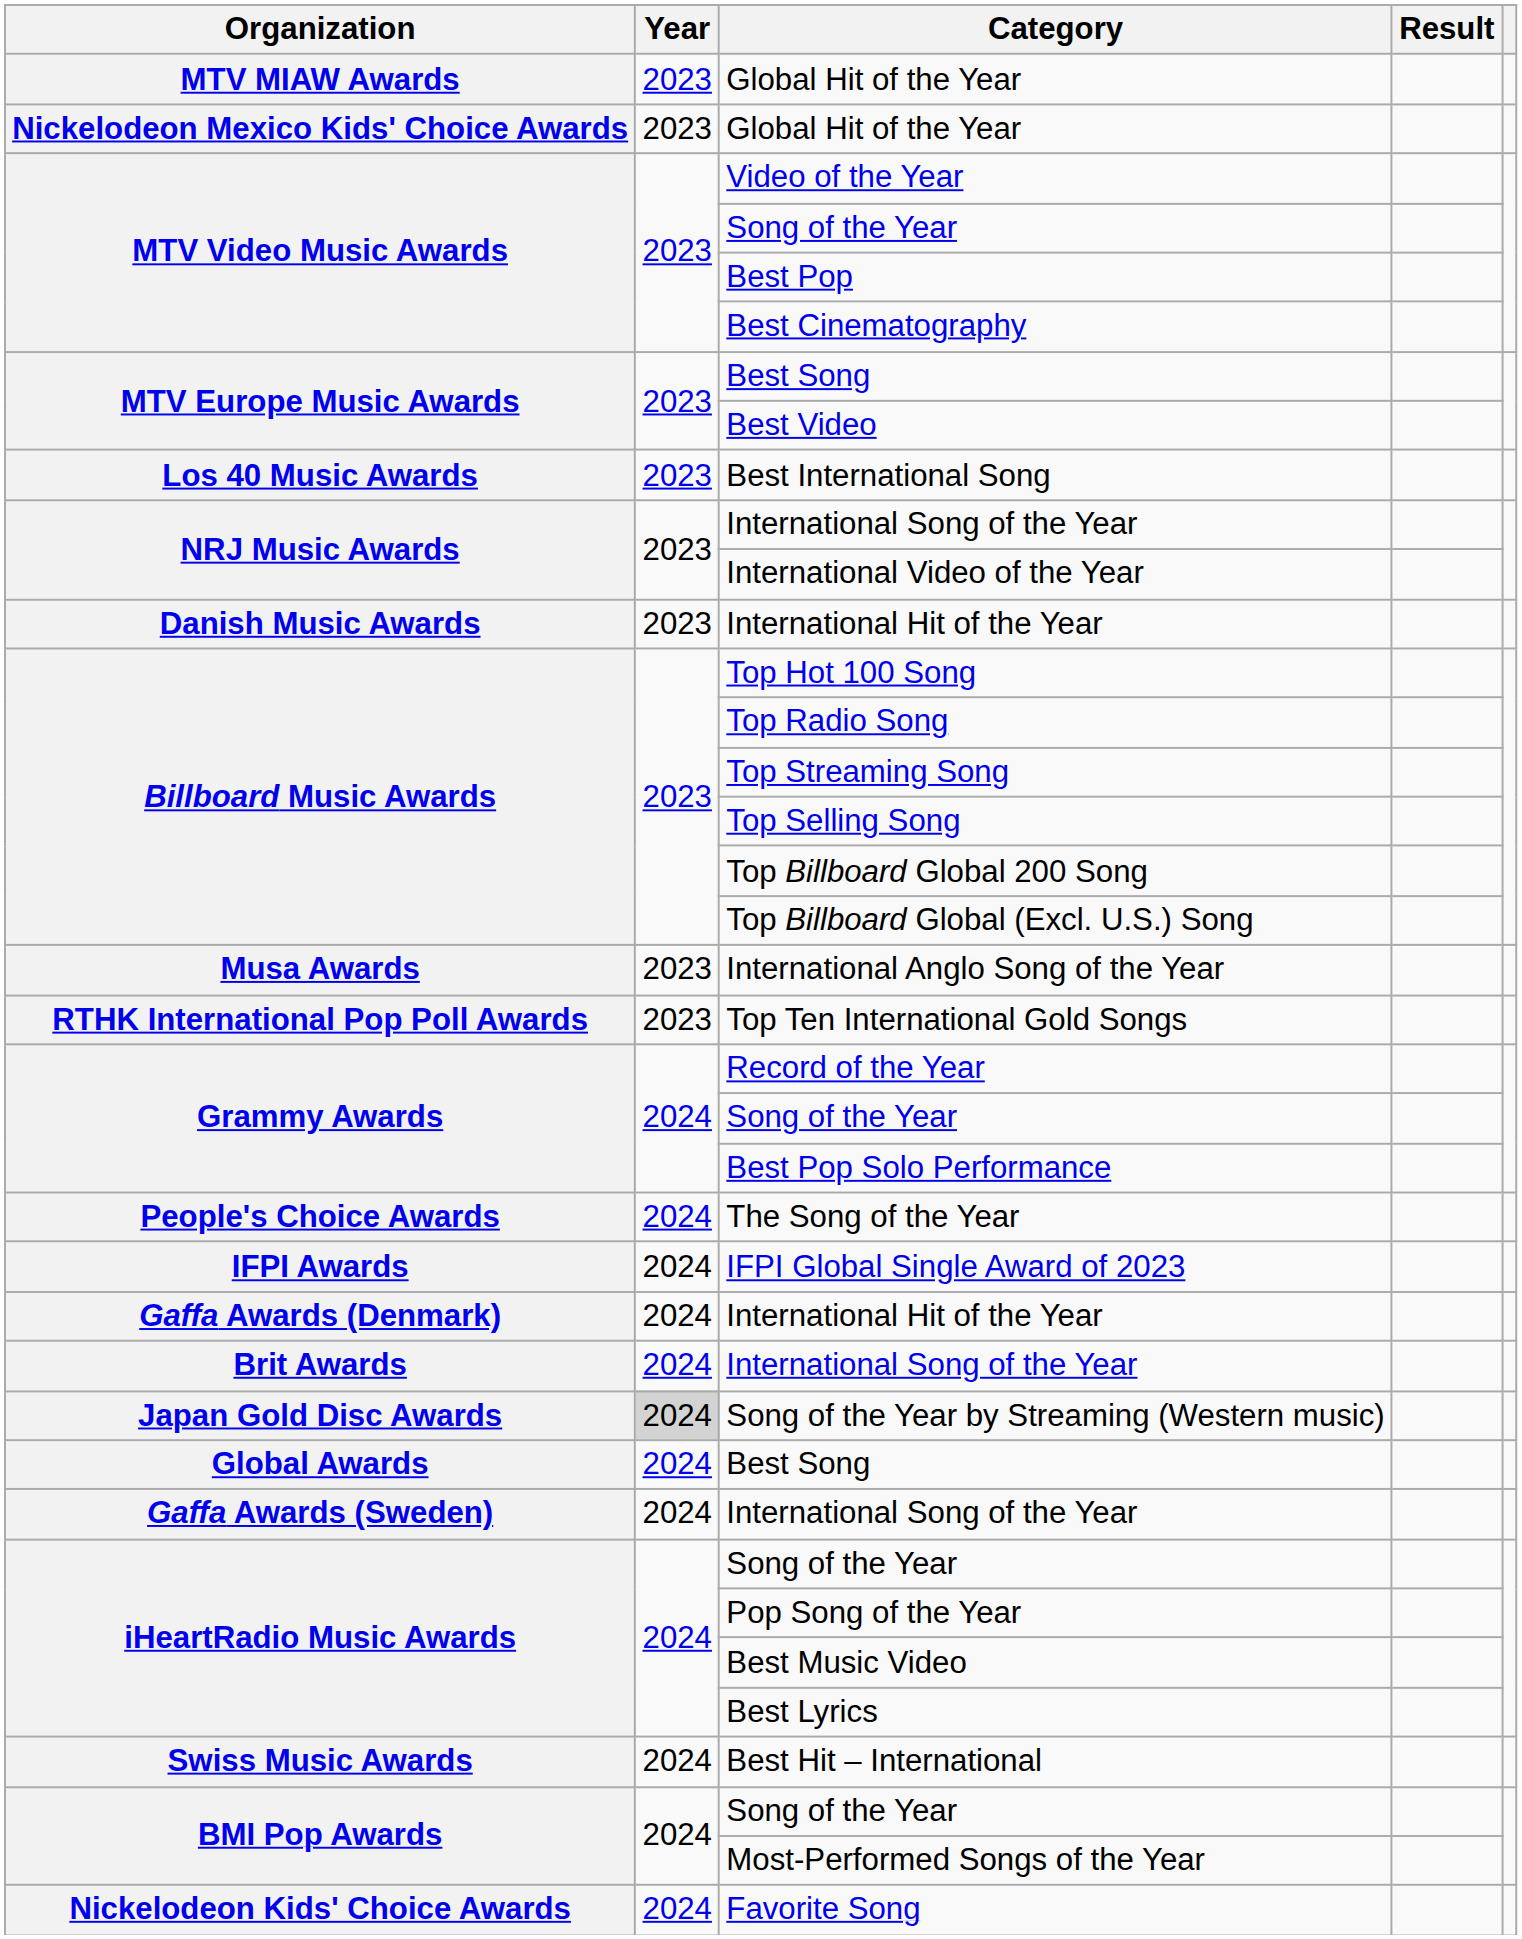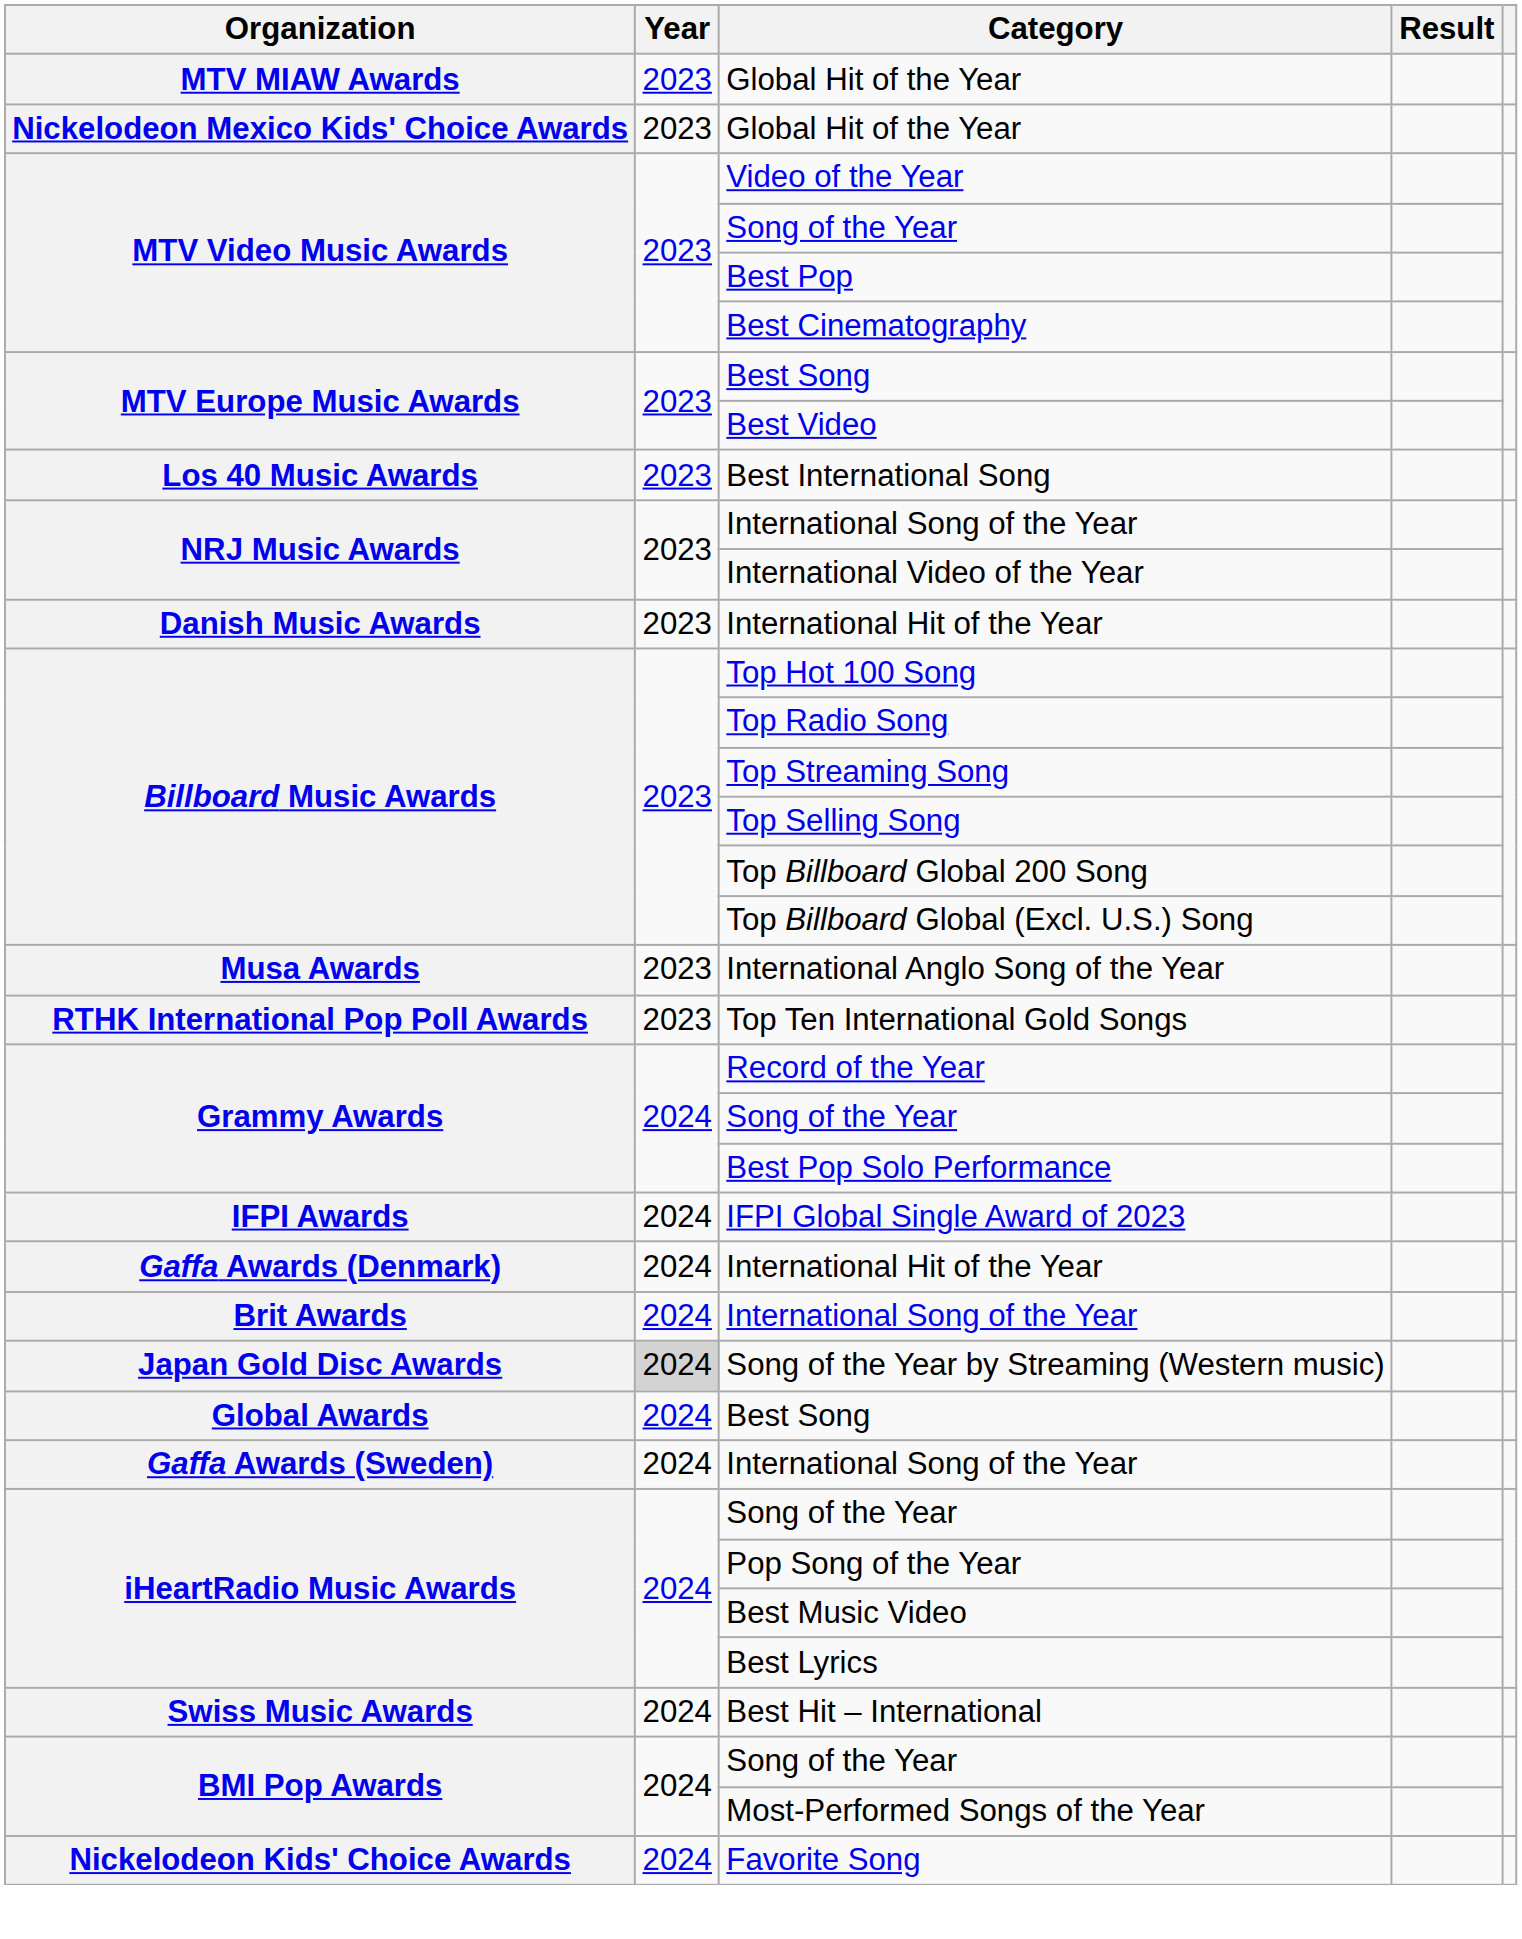 <table class="wikitable sortable plainrowheaders" style="border:none; margin:0;">
 <tr>
 <th scope="col">Organization</th>
 <th scope="col">Year</th>
 <th scope="col">Category</th>
 <th scope="col">Result</th>
 <th class="unsortable" scope="col"></th>
 </tr>
 <tr>
 <th scope="row"><a href='#'>MTV MIAW Awards</a></th>
 <td><a href='#'>2023</a></td>
 <td>Global Hit of the Year</td>
 <td></td>
 <td style="text-align:center;"></td>
 </tr>
 <tr>
 <th scope="row"><a href='#'>Nickelodeon Mexico Kids' Choice Awards</a></th>
 <td>2023</td>
 <td>Global Hit of the Year</td>
 <td></td>
 <td style="text-align:center;"></td>
 </tr>
 <tr>
 <th rowspan="4" scope="row"><a href='#'>MTV Video Music Awards</a></th>
 <td rowspan="4"><a href='#'>2023</a></td>
 <td><a href='#'>Video of the Year</a></td>
 <td></td>
 <td rowspan="4" style="text-align:center;"></td>
 </tr>
 <tr>
 <td><a href='#'>Song of the Year</a></td>
 <td></td>
 </tr>
 <tr>
 <td><a href='#'>Best Pop</a></td>
 <td></td>
 </tr>
 <tr>
 <td><a href='#'>Best Cinematography</a></td>
 <td></td>
 </tr>
 <tr>
 <th rowspan="2" scope="row"><a href='#'>MTV Europe Music Awards</a></th>
 <td rowspan="2"><a href='#'>2023</a></td>
 <td><a href='#'>Best Song</a></td>
 <td></td>
 <td rowspan="2" style="text-align:center;"></td>
 </tr>
 <tr>
 <td><a href='#'>Best Video</a></td>
 <td></td>
 </tr>
 <tr>
 <th scope="row"><a href='#'>Los 40 Music Awards</a></th>
 <td><a href='#'>2023</a></td>
 <td>Best International Song</td>
 <td></td>
 <td style="text-align:center"></td>
 </tr>
 <tr>
 <th rowspan="2" scope="row"><a href='#'>NRJ Music Awards</a></th>
 <td rowspan="2">2023</td>
 <td>International Song of the Year</td>
 <td></td>
 <td rowspan="2" style="text-align:center;"></td>
 </tr>
 <tr>
 <td>International Video of the Year</td>
 <td></td>
 </tr>
 <tr>
 <th scope="row"><a href='#'>Danish Music Awards</a></th>
 <td>2023</td>
 <td>International Hit of the Year</td>
 <td></td>
 <td style="text-align:center"></td>
 </tr>
 <tr>
 <th rowspan="6" scope="row"><a href='#'><em>Billboard</em> Music Awards</a></th>
 <td rowspan="6"><a href='#'>2023</a></td>
 <td><a href='#'>Top Hot 100 Song</a></td>
 <td></td>
 <td rowspan="6" style="text-align:center;"></td>
 </tr>
 <tr>
 <td><a href='#'>Top Radio Song</a></td>
 <td></td>
 </tr>
 <tr>
 <td><a href='#'>Top Streaming Song</a></td>
 <td></td>
 </tr>
 <tr>
 <td><a href='#'>Top Selling Song</a></td>
 <td></td>
 </tr>
 <tr>
 <td>Top <em>Billboard</em> Global 200 Song</td>
 <td></td>
 </tr>
 <tr>
 <td>Top <em>Billboard</em> Global (Excl. U.S.) Song</td>
 <td></td>
 </tr>
 <tr>
 <th scope="row"><a href='#'>Musa Awards</a></th>
 <td>2023</td>
 <td>International Anglo Song of the Year</td>
 <td></td>
 <td style="text-align:center;"></td>
 </tr>
 <tr>
 <th scope="row"><a href='#'>RTHK International Pop Poll Awards</a></th>
 <td>2023</td>
 <td>Top Ten International Gold Songs</td>
 <td></td>
 <td style="text-align:center"></td>
 </tr>
 <tr>
 <th rowspan="3" scope="row"><a href='#'>Grammy Awards</a></th>
 <td rowspan="3"><a href='#'>2024</a></td>
 <td><a href='#'>Record of the Year</a></td>
 <td></td>
 <td rowspan="3" style="text-align:center;"></td>
 </tr>
 <tr>
 <td><a href='#'>Song of the Year</a></td>
 <td></td>
 </tr>
 <tr>
 <td><a href='#'>Best Pop Solo Performance</a></td>
 <td></td>
 </tr>
 <tr>
-<th scope="row"><a href='#'>People's Choice Awards</a></th>
-<td><a href='#'>2024</a></td>
-<td>The Song of the Year</td>
-<td></td>
-<td style="text-align:center"></td>
-</tr>
-<tr>
 <th scope="row"><a href='#'>IFPI Awards</a></th>
 <td>2024</td>
 <td><a href='#'>IFPI Global Single Award of 2023</a></td>
 <td></td>
 <td style="text-align:center"></td>
 </tr>
 <tr>
 <th scope="row"><a href='#'><em>Gaffa</em> Awards (Denmark)</a></th>
 <td>2024</td>
 <td>International Hit of the Year</td>
 <td></td>
 <td style="text-align:center"></td>
 </tr>
 <tr>
 <th scope="row"><a href='#'>Brit Awards</a></th>
 <td><a href='#'>2024</a></td>
 <td><a href='#'>International Song of the Year</a></td>
 <td></td>
 <td style="text-align:center"></td>
 </tr>
 <tr>
 <th scope="row"><a href='#'>Japan Gold Disc Awards</a></th>
 <td style="background: lightgrey;">2024</td>
 <td>Song of the Year by Streaming (Western music)</td>
 <td></td>
 <td style="text-align:center"></td>
 </tr>
 <tr>
 <th scope="row"><a href='#'>Global Awards</a></th>
 <td><a href='#'>2024</a></td>
 <td>Best Song</td>
 <td></td>
 <td style="text-align:center"></td>
 </tr>
 <tr>
 <th scope="row"><a href='#'><em>Gaffa</em> Awards (Sweden)</a></th>
 <td>2024</td>
 <td>International Song of the Year</td>
 <td></td>
 <td style="text-align:center"></td>
 </tr>
 <tr>
 <th rowspan="4" scope="row"><a href='#'>iHeartRadio Music Awards</a></th>
 <td rowspan="4"><a href='#'>2024</a></td>
 <td>Song of the Year</td>
 <td></td>
 <td style="text-align:center" rowspan="4"></td>
 </tr>
 <tr>
 <td>Pop Song of the Year</td>
 <td></td>
 </tr>
 <tr>
 <td>Best Music Video</td>
 <td></td>
 </tr>
 <tr>
 <td>Best Lyrics</td>
 <td></td>
 </tr>
 <tr>
 <th scope="row"><a href='#'>Swiss Music Awards</a></th>
 <td>2024</td>
 <td>Best Hit – International</td>
 <td></td>
 <td style="text-align:center"></td>
 </tr>
 <tr>
 <th rowspan="2" scope="row"><a href='#'>BMI Pop Awards</a></th>
 <td rowspan="2">2024</td>
 <td>Song of the Year</td>
 <td></td>
 <td style="text-align:center" rowspan="2"></td>
 </tr>
 <tr>
 <td>Most-Performed Songs of the Year</td>
 <td></td>
 </tr>
 <tr>
 <th scope="row"><a href='#'>Nickelodeon Kids' Choice Awards</a></th>
 <td><a href='#'>2024</a></td>
 <td><a href='#'>Favorite Song</a></td>
 <td></td>
 <td style="text-align:center"></td>
 </tr>
 <tr>
 </tr>
 </table>
